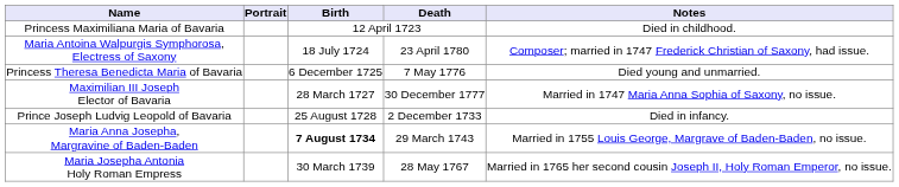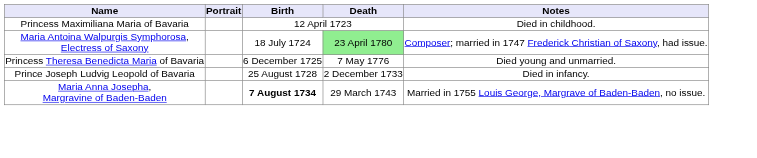 <table border=1 style="border-collapse: collapse;">
 <tr bgcolor=Lavender>
 <th>Name</th>
 <th>Portrait</th>
 <th>Birth</th>
 <th>Death</th>
 <th>Notes</th>
 </tr>
 <tr>
 <td align=center>Princess Maximiliana Maria of Bavaria</td>
 <td align="center"></td>
 <td align="center" colspan="2">12 April 1723</td>
 <td align=center>Died in childhood.</td>
 </tr>
 <tr>
 <td align=center><a href='#'>Maria Antoina Walpurgis Symphorosa</a>,<br><a href='#'>Electress of Saxony</a></td>
 <td align="center"></td>
 <td align=center>18 July 1724</td>
-<td align=center>23 April 1780</td>
+<td align=center style="background: lightgreen;">23 April 1780</td>
 <td align=center><a href='#'>Composer</a>; married in 1747 <a href='#'>Frederick Christian of Saxony</a>, had issue.</td>
 </tr>
 <tr>
 <td align=center>Princess <a href='#'>Theresa Benedicta Maria</a> of Bavaria</td>
 <td align="center"></td>
 <td align=center>6 December 1725</td>
 <td align=center>7 May 1776</td>
 <td align=center>Died young and unmarried.</td>
-</tr>
-<tr>
-<td align=center><a href='#'>Maximilian III Joseph</a><br>Elector of Bavaria</td>
-<td align=center></td>
-<td align=center>28 March 1727</td>
-<td align=center>30 December 1777</td>
-<td align=center>Married in 1747 <a href='#'>Maria Anna Sophia of Saxony</a>, no issue.</td>
 </tr>
 <tr>
 <td align=center>Prince Joseph Ludvig Leopold of Bavaria</td>
 <td align="center"></td>
 <td align=center>25 August 1728</td>
 <td align=center>2 December 1733</td>
 <td align=center>Died in infancy.</td>
 </tr>
 <tr>
 <td align=center><a href='#'>Maria Anna Josepha</a>,<br><a href='#'>Margravine of Baden-Baden</a></td>
 <td align="center"></td>
 <td align=center><strong>7 August 1734</strong></td>
 <td align=center>29 March 1743</td>
 <td align=center>Married in 1755 <a href='#'>Louis George, Margrave of Baden-Baden</a>, no issue.</td>
 </tr>
-<tr>
-<td align=center><a href='#'>Maria Josepha Antonia</a><br>Holy Roman Empress</td>
-<td align=center></td>
-<td align=center>30 March 1739</td>
-<td align=center>28 May 1767</td>
-<td align=center>Married in 1765 her second cousin <a href='#'>Joseph II, Holy Roman Emperor</a>, no issue.</td>
-</tr>
 </table>
